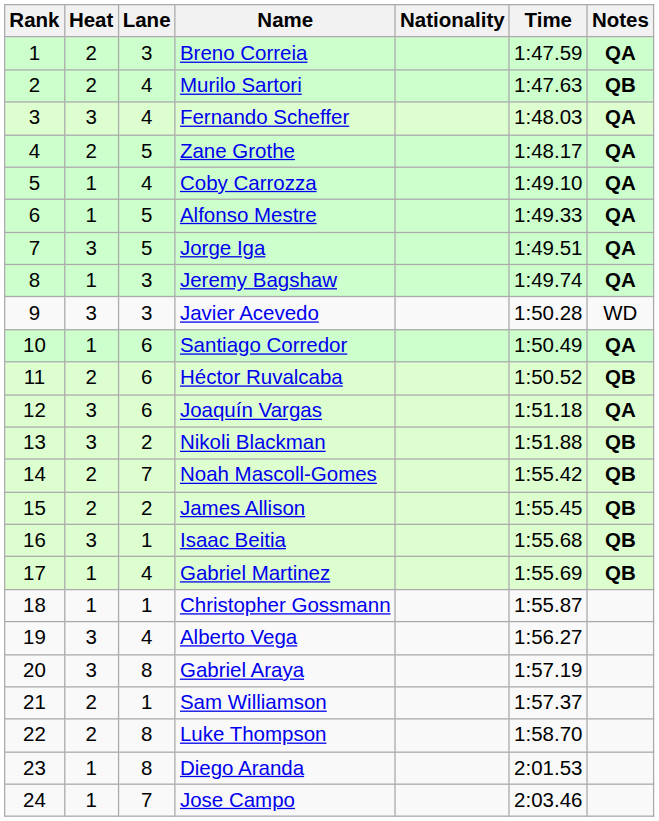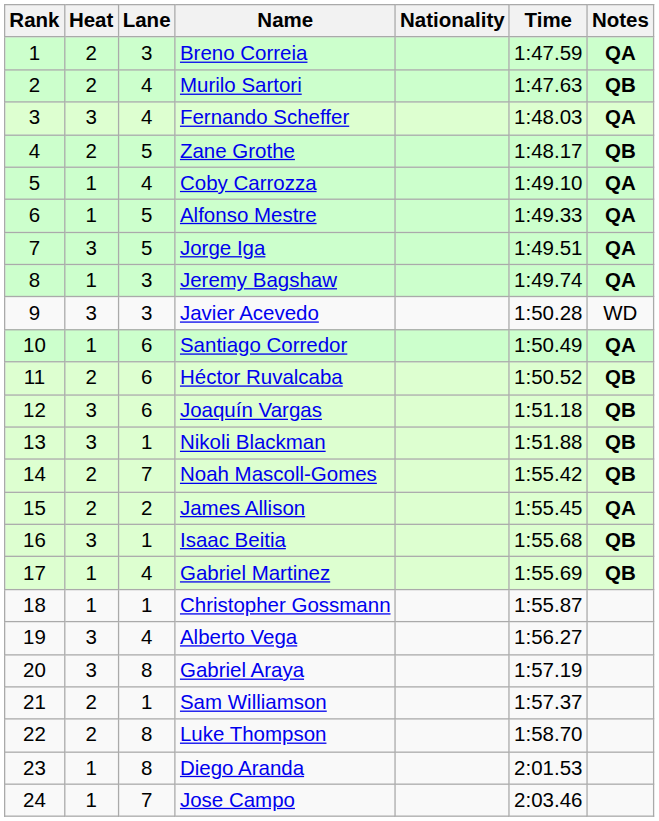 <table class="wikitable sortable" style="text-align:center">
 <tr>
 <th>Rank</th>
 <th>Heat</th>
 <th>Lane</th>
 <th>Name</th>
 <th>Nationality</th>
 <th>Time</th>
 <th>Notes</th>
 </tr>
 <tr bgcolor="ccffcc">
 <td>1</td>
 <td>2</td>
 <td>3</td>
 <td align="left"><a href='#'>Breno Correia</a></td>
 <td align="left"></td>
 <td>1:47.59</td>
 <td><strong>QA</strong></td>
 </tr>
 <tr bgcolor="ccffcc">
 <td>2</td>
 <td>2</td>
 <td>4</td>
 <td align="left"><a href='#'>Murilo Sartori</a></td>
 <td align="left"></td>
 <td>1:47.63</td>
 <td><strong>QB</strong></td>
 </tr>
 <tr bgcolor="ddffd">
 <td>3</td>
 <td>3</td>
 <td>4</td>
 <td align="left"><a href='#'>Fernando Scheffer</a></td>
 <td align="left"></td>
 <td>1:48.03</td>
 <td><strong>QA</strong></td>
 </tr>
 <tr bgcolor="ccffcc">
 <td>4</td>
 <td>2</td>
 <td>5</td>
 <td align="left"><a href='#'>Zane Grothe</a></td>
 <td align="left"></td>
 <td>1:48.17</td>
-<td><strong>QA</strong></td>
+<td><strong>QB</strong></td>
 </tr>
 <tr bgcolor="ccffcc">
 <td>5</td>
 <td>1</td>
 <td>4</td>
 <td align="left"><a href='#'>Coby Carrozza</a></td>
 <td align="left"></td>
 <td>1:49.10</td>
 <td><strong>QA</strong></td>
 </tr>
 <tr bgcolor="ccffcc">
 <td>6</td>
 <td>1</td>
 <td>5</td>
 <td align="left"><a href='#'>Alfonso Mestre</a></td>
 <td align="left"></td>
 <td>1:49.33</td>
 <td><strong>QA</strong></td>
 </tr>
 <tr bgcolor="ccffcc">
 <td>7</td>
 <td>3</td>
 <td>5</td>
 <td align="left"><a href='#'>Jorge Iga</a></td>
 <td align="left"></td>
 <td>1:49.51</td>
 <td><strong>QA</strong></td>
 </tr>
 <tr bgcolor="ccffcc">
 <td>8</td>
 <td>1</td>
 <td>3</td>
 <td align="left"><a href='#'>Jeremy Bagshaw</a></td>
 <td align="left"></td>
 <td>1:49.74</td>
 <td><strong>QA</strong></td>
 </tr>
 <tr>
 <td>9</td>
 <td>3</td>
 <td>3</td>
 <td align="left"><a href='#'>Javier Acevedo</a></td>
 <td align="left"></td>
 <td>1:50.28</td>
 <td>WD</td>
 </tr>
 <tr bgcolor="ccffcc">
 <td>10</td>
 <td>1</td>
 <td>6</td>
 <td align="left"><a href='#'>Santiago Corredor</a></td>
 <td align="left"></td>
 <td>1:50.49</td>
 <td><strong>QA</strong></td>
 </tr>
 <tr bgcolor="ddffd">
 <td>11</td>
 <td>2</td>
 <td>6</td>
 <td align="left"><a href='#'>Héctor Ruvalcaba</a></td>
 <td align="left"></td>
 <td>1:50.52</td>
 <td><strong>QB</strong></td>
 </tr>
 <tr bgcolor="ddffd">
 <td>12</td>
 <td>3</td>
 <td>6</td>
 <td align="left"><a href='#'>Joaquín Vargas</a></td>
 <td align="left"></td>
 <td>1:51.18</td>
-<td><strong>QA</strong></td>
+<td><strong>QB</strong></td>
 </tr>
 <tr bgcolor="ddffd">
 <td>13</td>
 <td>3</td>
-<td>2</td>
+<td>1</td>
 <td align="left"><a href='#'>Nikoli Blackman</a></td>
 <td align="left"></td>
 <td>1:51.88</td>
 <td><strong>QB</strong></td>
 </tr>
 <tr bgcolor="ddffd">
 <td>14</td>
 <td>2</td>
 <td>7</td>
 <td align="left"><a href='#'>Noah Mascoll-Gomes</a></td>
 <td align="left"></td>
 <td>1:55.42</td>
 <td><strong>QB</strong></td>
 </tr>
 <tr bgcolor="ddffd">
 <td>15</td>
 <td>2</td>
 <td>2</td>
 <td align="left"><a href='#'>James Allison</a></td>
 <td align="left"></td>
 <td>1:55.45</td>
-<td><strong>QB</strong></td>
+<td><strong>QA</strong></td>
 </tr>
 <tr bgcolor="ddffd">
 <td>16</td>
 <td>3</td>
 <td>1</td>
 <td align="left"><a href='#'>Isaac Beitia</a></td>
 <td align="left"></td>
 <td>1:55.68</td>
 <td><strong>QB</strong></td>
 </tr>
 <tr bgcolor="ddffd">
 <td>17</td>
 <td>1</td>
 <td>4</td>
 <td align="left"><a href='#'>Gabriel Martinez</a></td>
 <td align="left"></td>
 <td>1:55.69</td>
 <td><strong>QB</strong></td>
 </tr>
 <tr>
 <td>18</td>
 <td>1</td>
 <td>1</td>
 <td align="left"><a href='#'>Christopher Gossmann</a></td>
 <td align="left"></td>
 <td>1:55.87</td>
 <td></td>
 </tr>
 <tr>
 <td>19</td>
 <td>3</td>
 <td>4</td>
 <td align="left"><a href='#'>Alberto Vega</a></td>
 <td align="left"></td>
 <td>1:56.27</td>
 <td></td>
 </tr>
 <tr>
 <td>20</td>
 <td>3</td>
 <td>8</td>
 <td align="left"><a href='#'>Gabriel Araya</a></td>
 <td align="left"></td>
 <td>1:57.19</td>
 <td></td>
 </tr>
 <tr>
 <td>21</td>
 <td>2</td>
 <td>1</td>
 <td align="left"><a href='#'>Sam Williamson</a></td>
 <td align="left"></td>
 <td>1:57.37</td>
 <td></td>
 </tr>
 <tr>
 <td>22</td>
 <td>2</td>
 <td>8</td>
 <td align="left"><a href='#'>Luke Thompson</a></td>
 <td align="left"></td>
 <td>1:58.70</td>
 <td></td>
 </tr>
 <tr>
 <td>23</td>
 <td>1</td>
 <td>8</td>
 <td align="left"><a href='#'>Diego Aranda</a></td>
 <td align="left"></td>
 <td>2:01.53</td>
 <td></td>
 </tr>
 <tr>
 <td>24</td>
 <td>1</td>
 <td>7</td>
 <td align="left"><a href='#'>Jose Campo</a></td>
 <td align="left"></td>
 <td>2:03.46</td>
 <td></td>
 </tr>
 </table>
